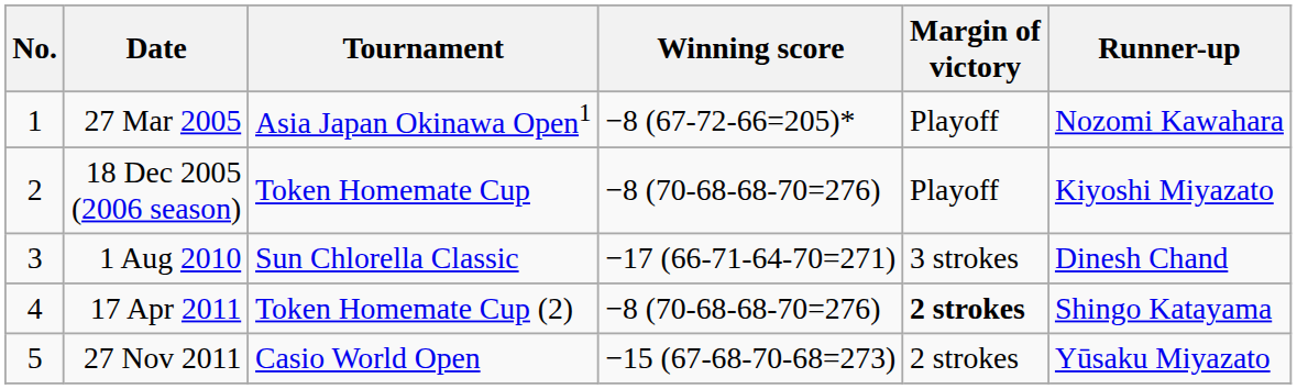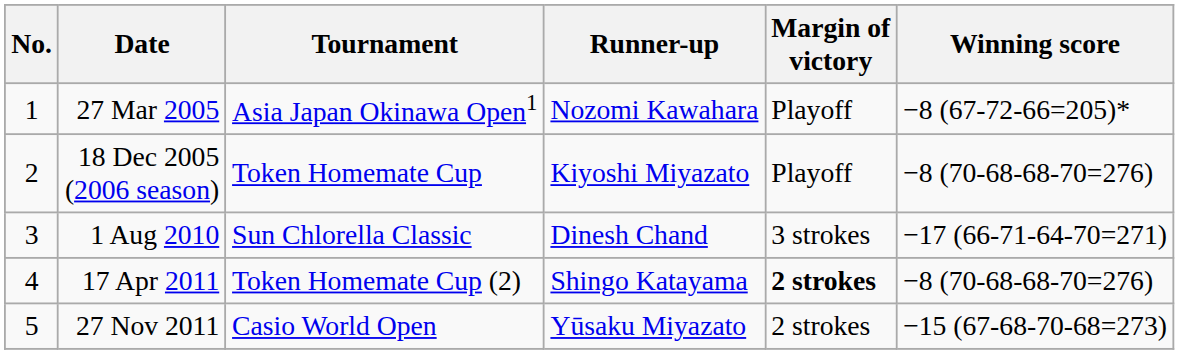 <table class="wikitable" style="font-size:95%;">
 <tr>
 <th>No.</th>
 <th>Date</th>
 <th>Tournament</th>
+<th>Runner-up</th>
+<th>Margin of<br>victory</th>
 <th>Winning score</th>
-<th>Margin of<br>victory</th>
-<th>Runner-up</th>
 </tr>
 <tr>
 <td align=center>1</td>
 <td align=right>27 Mar <a href='#'>2005</a></td>
 <td><a href='#'>Asia Japan Okinawa Open</a><sup>1</sup></td>
+<td> <a href='#'>Nozomi Kawahara</a></td>
+<td>Playoff</td>
 <td>−8 (67-72-66=205)*</td>
-<td>Playoff</td>
-<td> <a href='#'>Nozomi Kawahara</a></td>
 </tr>
 <tr>
 <td align=center>2</td>
 <td align=right>18 Dec 2005<br>(<a href='#'>2006 season</a>)</td>
 <td><a href='#'>Token Homemate Cup</a></td>
+<td> <a href='#'>Kiyoshi Miyazato</a></td>
+<td>Playoff</td>
 <td>−8 (70-68-68-70=276)</td>
-<td>Playoff</td>
-<td> <a href='#'>Kiyoshi Miyazato</a></td>
 </tr>
 <tr>
 <td align=center>3</td>
 <td align=right>1 Aug <a href='#'>2010</a></td>
 <td><a href='#'>Sun Chlorella Classic</a></td>
+<td> <a href='#'>Dinesh Chand</a></td>
+<td>3 strokes</td>
 <td>−17 (66-71-64-70=271)</td>
-<td>3 strokes</td>
-<td> <a href='#'>Dinesh Chand</a></td>
 </tr>
 <tr>
 <td align=center>4</td>
 <td align=right>17 Apr <a href='#'>2011</a></td>
 <td><a href='#'>Token Homemate Cup</a> (2)</td>
+<td> <a href='#'>Shingo Katayama</a></td>
+<td><strong>2 strokes</strong></td>
 <td>−8 (70-68-68-70=276)</td>
-<td><strong>2 strokes</strong></td>
-<td> <a href='#'>Shingo Katayama</a></td>
 </tr>
 <tr>
 <td align=center>5</td>
 <td align=right>27 Nov 2011</td>
 <td><a href='#'>Casio World Open</a></td>
+<td> <a href='#'>Yūsaku Miyazato</a></td>
+<td>2 strokes</td>
 <td>−15 (67-68-70-68=273)</td>
-<td>2 strokes</td>
-<td> <a href='#'>Yūsaku Miyazato</a></td>
 </tr>
 </table>
